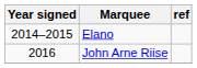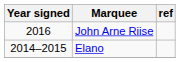 <table class="wikitable" style="text-align: left;">
 <tr>
 <th>Year signed</th>
 <th>Marquee</th>
 <th>ref</th>
 </tr>
 <tr>
+<td align=center>2016</td>
+<td> <a href='#'>John Arne Riise</a></td>
+<td></td>
+</tr>
+<tr>
 <td align=center>2014–2015</td>
 <td> <a href='#'>Elano</a></td>
 <td></td>
 </tr>
 <tr>
-<td align=center>2016</td>
-<td> <a href='#'>John Arne Riise</a></td>
-<td></td>
-</tr>
-<tr>
 </tr>
 </table>
